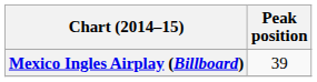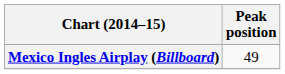 <table class="wikitable sortable plainrowheaders" style="text-align:center">
 <tr>
 <th scope="col">Chart (2014–15)</th>
 <th scope="col">Peak<br>position</th>
 </tr>
 <tr>
 </tr>
 <tr>
 </tr>
 <tr>
 </tr>
 <tr>
 </tr>
 <tr>
 <th scope="row"><a href='#'>Mexico Ingles Airplay</a> (<em><a href='#'>Billboard</a></em>)</th>
-<td>39</td>
+<td>49</td>
 </tr>
 <tr>
 </tr>
 <tr>
 </tr>
 <tr>
 </tr>
 <tr>
 </tr>
 <tr>
 </tr>
 </table>
